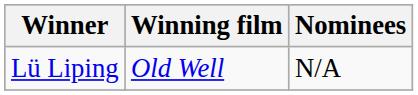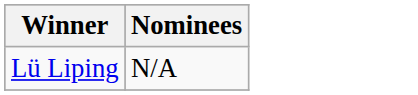 <table class="wikitable">
 <tr>
 <th>Winner</th>
-<th>Winning film</th>
 <th>Nominees</th>
 </tr>
 <tr>
 <td><a href='#'>Lü Liping</a></td>
-<td><em><a href='#'>Old Well</a></em></td>
 <td>N/A</td>
 </tr>
 </table>
